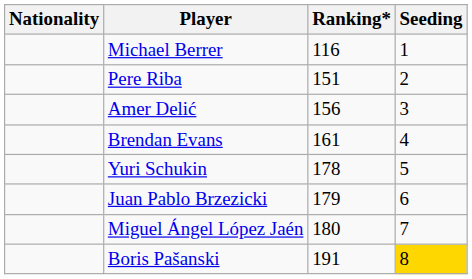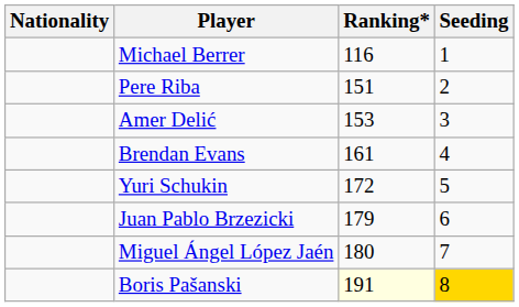 <table class="wikitable" border="1">
 <tr>
 <th>Nationality</th>
 <th>Player</th>
 <th>Ranking*</th>
 <th>Seeding</th>
 </tr>
 <tr>
 <td></td>
 <td><a href='#'>Michael Berrer</a></td>
 <td>116</td>
 <td>1</td>
 </tr>
 <tr>
 <td></td>
 <td><a href='#'>Pere Riba</a></td>
 <td>151</td>
 <td>2</td>
 </tr>
 <tr>
 <td></td>
 <td><a href='#'>Amer Delić</a></td>
-<td>156</td>
+<td>153</td>
 <td>3</td>
 </tr>
 <tr>
 <td></td>
 <td><a href='#'>Brendan Evans</a></td>
 <td>161</td>
 <td>4</td>
 </tr>
 <tr>
 <td></td>
 <td><a href='#'>Yuri Schukin</a></td>
-<td>178</td>
+<td>172</td>
 <td>5</td>
 </tr>
 <tr>
 <td></td>
 <td><a href='#'>Juan Pablo Brzezicki</a></td>
 <td>179</td>
 <td>6</td>
 </tr>
 <tr>
 <td></td>
 <td><a href='#'>Miguel Ángel López Jaén</a></td>
 <td>180</td>
 <td>7</td>
 </tr>
 <tr>
 <td></td>
 <td><a href='#'>Boris Pašanski</a></td>
-<td>191</td>
+<td style="background: lightyellow;">191</td>
 <td style="background: gold;">8</td>
 </tr>
 </table>
